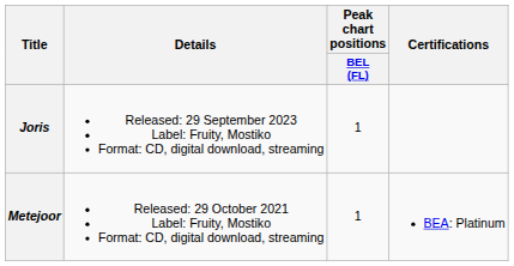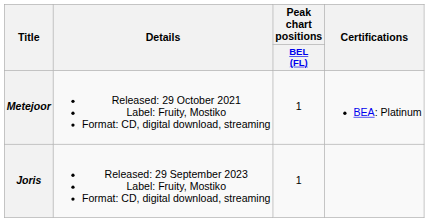 <table class="wikitable plainrowheaders" style="text-align:center">
 <tr>
 <th scope="col" rowspan="2">Title</th>
 <th scope="col" rowspan="2">Details</th>
 <th scope="col" colspan="1">Peak chart positions</th>
 <th scope="col" rowspan="2">Certifications</th>
 </tr>
 <tr>
 <th scope="col" style="width:3em;font-size:90%"><a href='#'>BEL<br>(FL)</a><br></th>
 </tr>
 <tr>
+<th scope="row"><em>Metejoor</em></th>
+<td><br><ul><li>Released: 29 October 2021</li><li>Label: Fruity, Mostiko</li><li>Format: CD, digital download, streaming</li></ul></td>
+<td>1</td>
+<td><br><ul><li><a href='#'>BEA</a>: Platinum</li></ul></td>
+</tr>
+<tr>
 <th scope="row"><em>Joris</em></th>
 <td><br><ul><li>Released: 29 September 2023</li><li>Label: Fruity, Mostiko</li><li>Format: CD, digital download, streaming</li></ul></td>
 <td>1</td>
 <td></td>
 </tr>
-<tr>
-<th scope="row"><em>Metejoor</em></th>
-<td><br><ul><li>Released: 29 October 2021</li><li>Label: Fruity, Mostiko</li><li>Format: CD, digital download, streaming</li></ul></td>
-<td>1</td>
-<td><br><ul><li><a href='#'>BEA</a>: Platinum</li></ul></td>
-</tr>
 </table>
